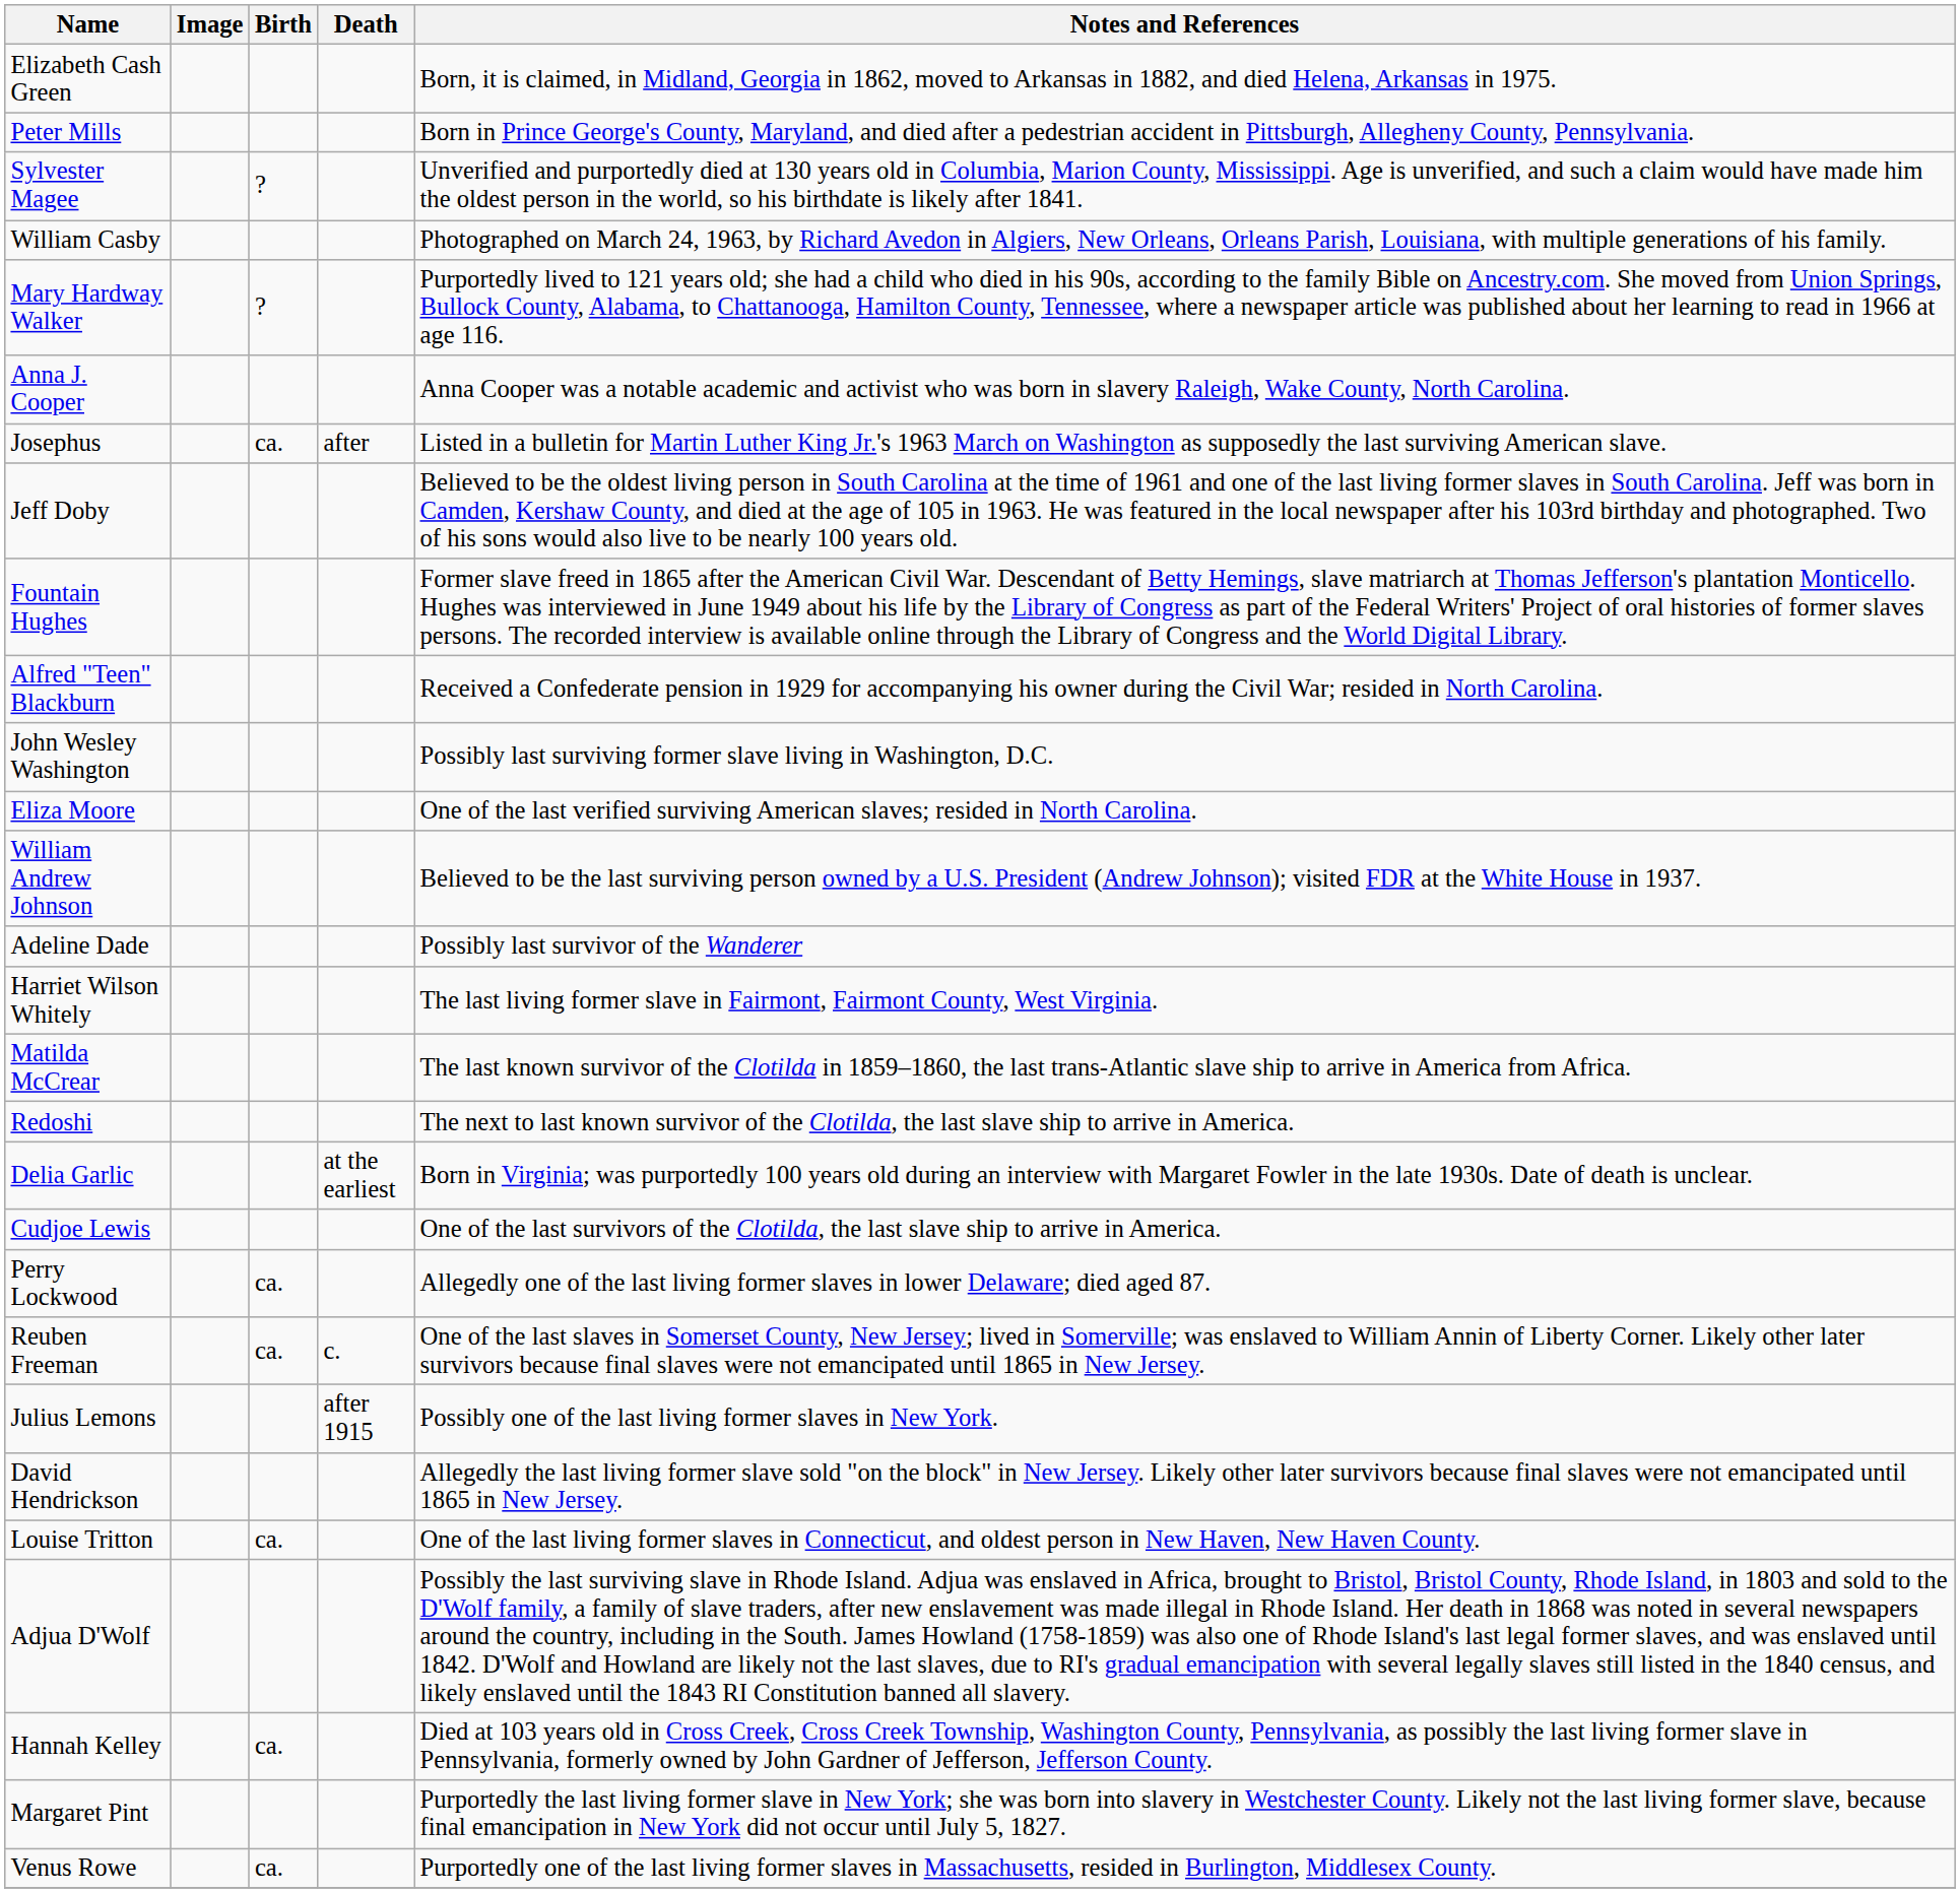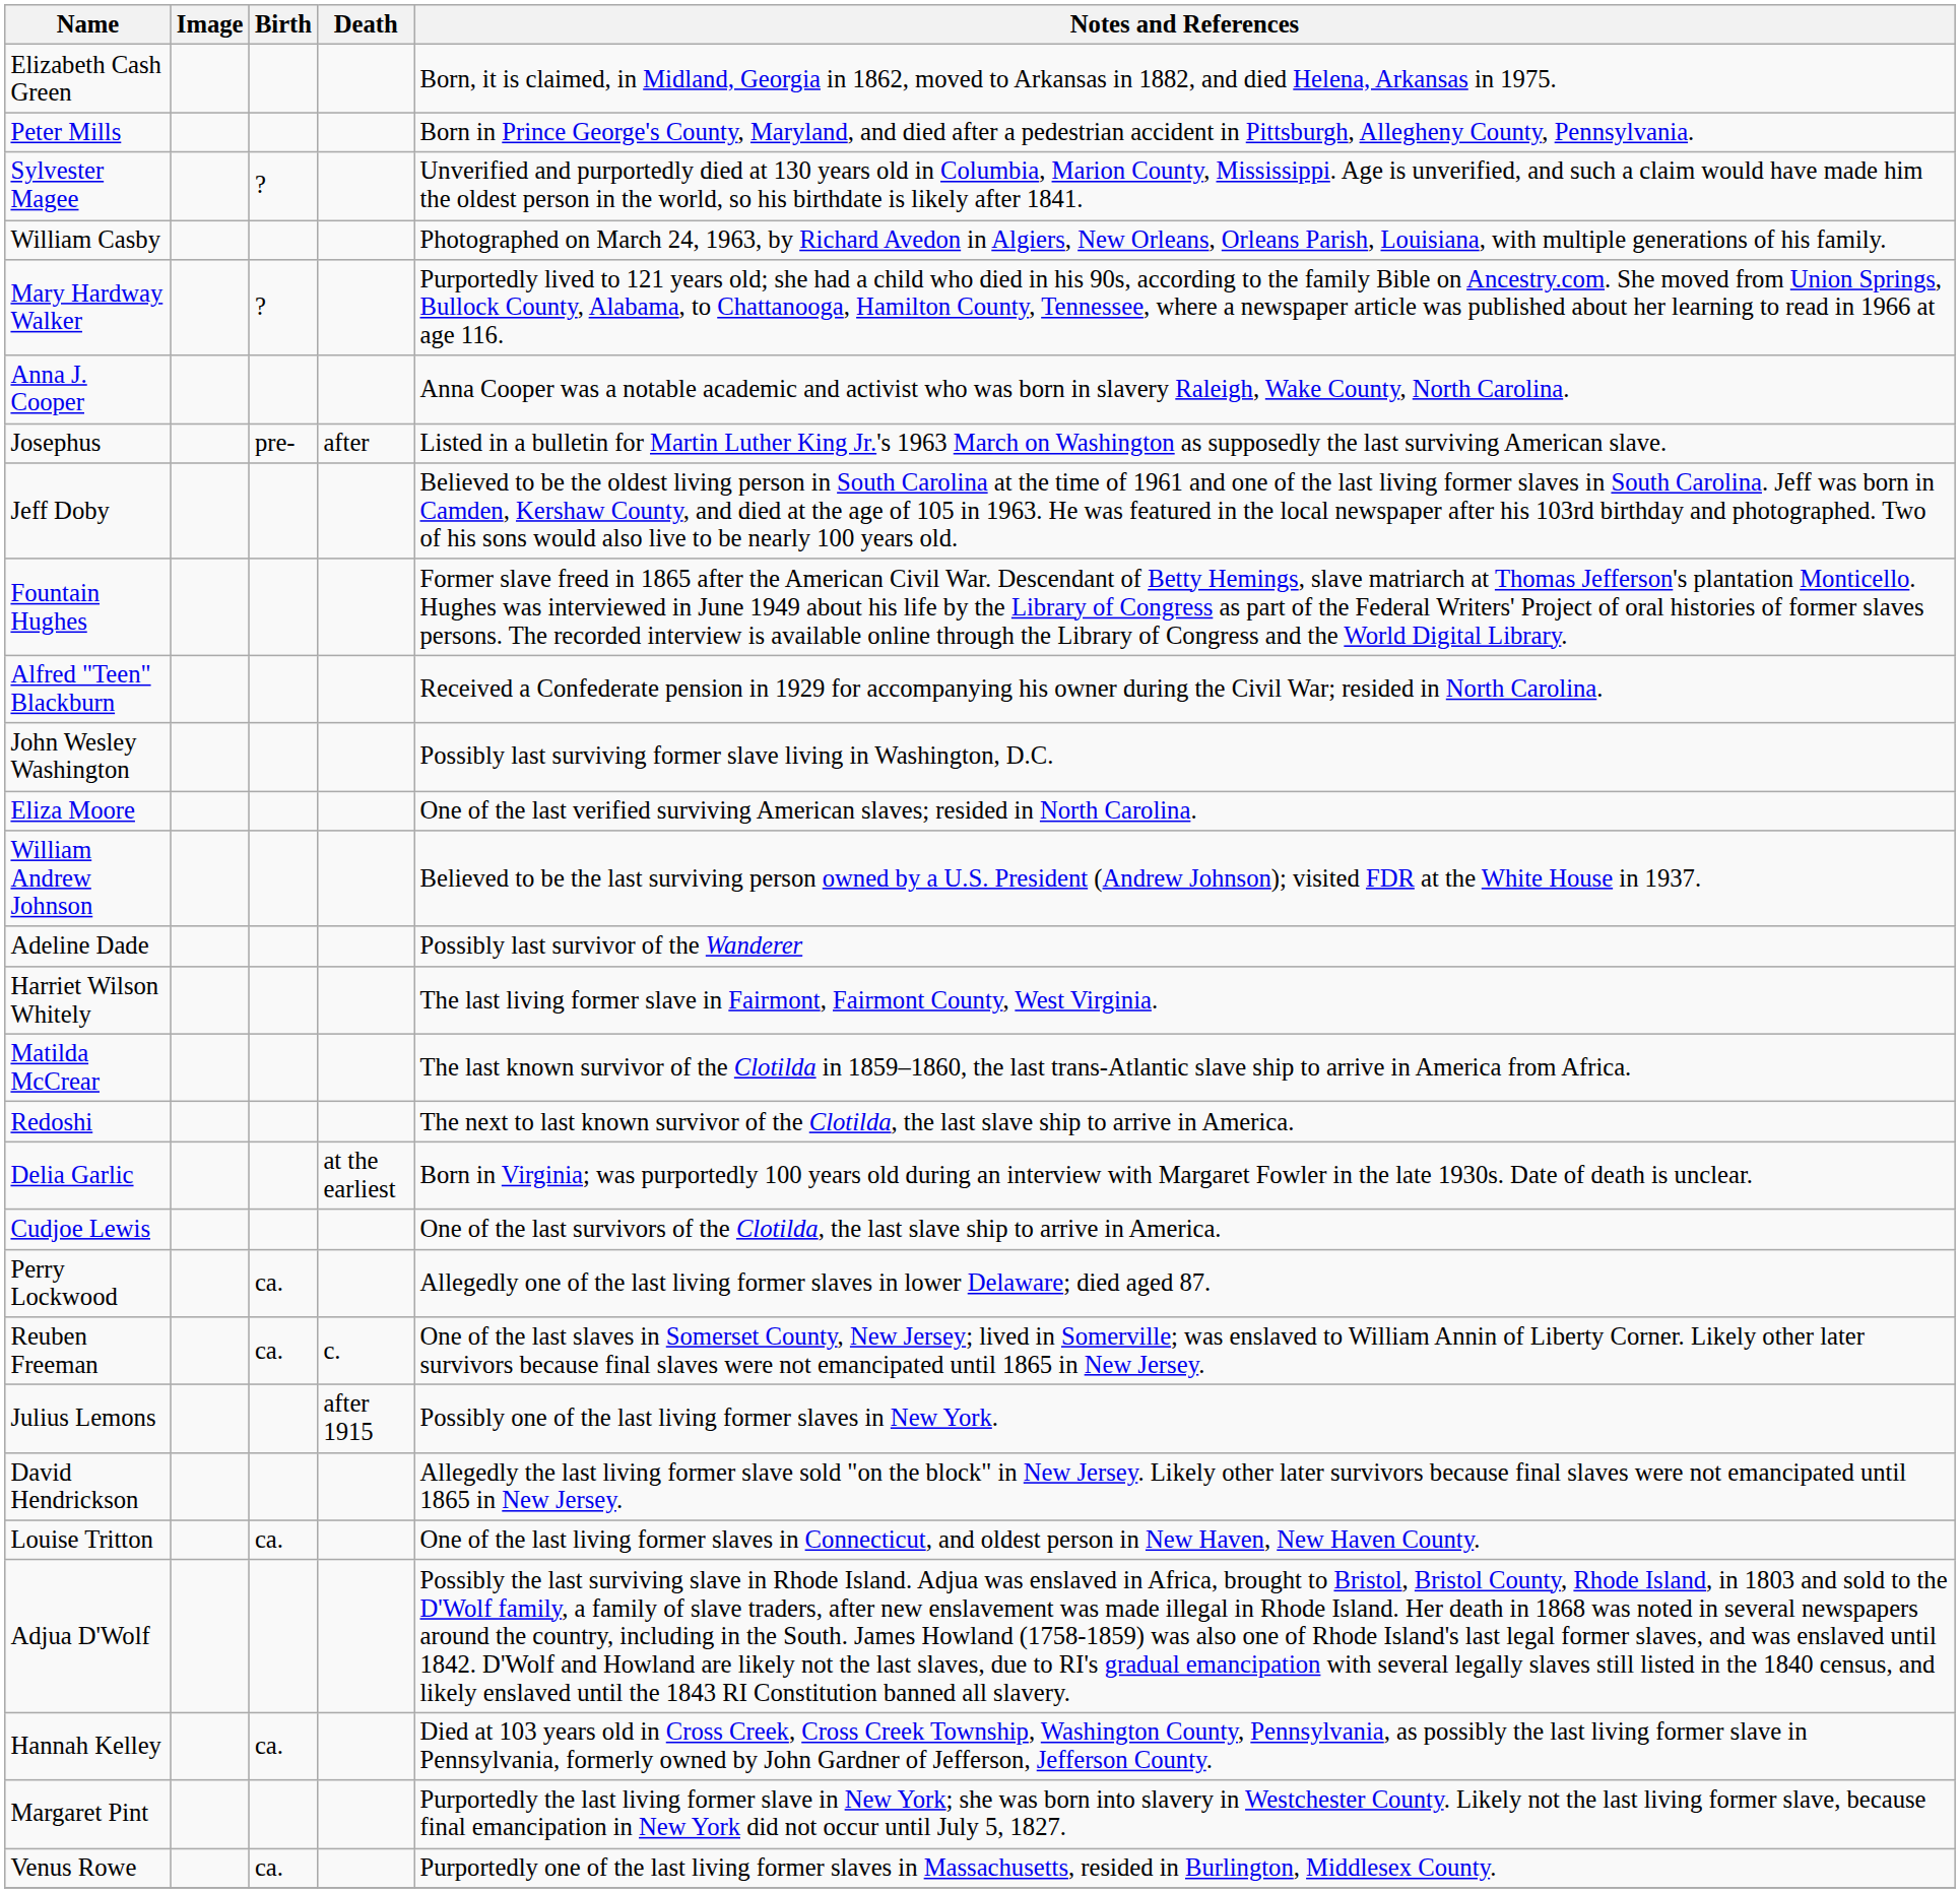 <table class="wikitable sortable">
 <tr>
 <th>Name</th>
 <th class="unsortable" scope="col">Image</th>
 <th>Birth</th>
 <th>Death</th>
 <th>Notes and References</th>
 </tr>
 <tr>
 <td>Elizabeth Cash Green</td>
 <td></td>
 <td></td>
 <td></td>
 <td>Born, it is claimed, in <a href='#'>Midland, Georgia</a> in 1862, moved to Arkansas in 1882, and died <a href='#'>Helena, Arkansas</a> in 1975.</td>
 </tr>
 <tr>
 <td><a href='#'>Peter Mills</a></td>
 <td></td>
 <td></td>
 <td></td>
 <td>Born in <a href='#'>Prince George's County</a>, <a href='#'>Maryland</a>, and died after a pedestrian accident in <a href='#'>Pittsburgh</a>, <a href='#'>Allegheny County</a>, <a href='#'>Pennsylvania</a>.</td>
 </tr>
 <tr>
 <td><a href='#'>Sylvester Magee</a></td>
 <td></td>
 <td>?</td>
 <td></td>
 <td>Unverified and purportedly died at 130 years old in <a href='#'>Columbia</a>, <a href='#'>Marion County</a>, <a href='#'>Mississippi</a>. Age is unverified, and such a claim would have made him the oldest person in the world, so his birthdate is likely after 1841.</td>
 </tr>
 <tr>
 <td>William Casby</td>
 <td></td>
 <td></td>
 <td></td>
 <td>Photographed on March 24, 1963, by <a href='#'>Richard Avedon</a> in <a href='#'>Algiers</a>, <a href='#'>New Orleans</a>, <a href='#'>Orleans Parish</a>, <a href='#'>Louisiana</a>, with multiple generations of his family.</td>
 </tr>
 <tr>
 <td><a href='#'>Mary Hardway Walker</a></td>
 <td></td>
 <td>?</td>
 <td></td>
 <td>Purportedly lived to 121 years old; she had a child who died in his 90s, according to the family Bible on <a href='#'>Ancestry.com</a>. She moved from <a href='#'>Union Springs</a>, <a href='#'>Bullock County</a>, <a href='#'>Alabama</a>, to <a href='#'>Chattanooga</a>, <a href='#'>Hamilton County</a>, <a href='#'>Tennessee</a>, where a newspaper article was published about her learning to read in 1966 at age 116.</td>
 </tr>
 <tr>
 <td><a href='#'>Anna J. Cooper</a></td>
 <td></td>
 <td></td>
 <td></td>
 <td>Anna Cooper was a notable academic and activist who was born in slavery <a href='#'>Raleigh</a>, <a href='#'>Wake County</a>, <a href='#'>North Carolina</a>.</td>
 </tr>
 <tr>
 <td>Josephus</td>
 <td></td>
-<td>ca. </td>
+<td>pre-</td>
 <td>after </td>
 <td>Listed in a bulletin for <a href='#'>Martin Luther King Jr.</a>'s 1963 <a href='#'>March on Washington</a> as supposedly the last surviving American slave.</td>
 </tr>
 <tr>
 <td>Jeff Doby</td>
 <td></td>
 <td></td>
 <td></td>
 <td>Believed to be the oldest living person in <a href='#'>South Carolina</a> at the time of 1961 and one of the last living former slaves in <a href='#'>South Carolina</a>. Jeff was born in <a href='#'>Camden</a>, <a href='#'>Kershaw County</a>, and died at the age of 105 in 1963. He was featured in the local newspaper after his 103rd birthday and photographed. Two of his sons would also live to be nearly 100 years old.</td>
 </tr>
 <tr>
 <td><a href='#'>Fountain Hughes</a></td>
 <td></td>
 <td></td>
 <td></td>
 <td>Former slave freed in 1865 after the American Civil War. Descendant of <a href='#'>Betty Hemings</a>, slave matriarch at <a href='#'>Thomas Jefferson</a>'s plantation <a href='#'>Monticello</a>. Hughes was interviewed in June 1949 about his life by the <a href='#'>Library of Congress</a> as part of the Federal Writers' Project of oral histories of former slaves persons. The recorded interview is available online through the Library of Congress and the <a href='#'>World Digital Library</a>.</td>
 </tr>
 <tr>
 <td><a href='#'>Alfred "Teen" Blackburn</a></td>
 <td></td>
 <td></td>
 <td></td>
 <td>Received a Confederate pension in 1929 for accompanying his owner during the Civil War; resided in <a href='#'>North Carolina</a>.</td>
 </tr>
 <tr>
 <td>John Wesley Washington</td>
 <td></td>
 <td></td>
 <td></td>
 <td>Possibly last surviving former slave living in Washington, D.C.</td>
 </tr>
 <tr>
 <td><a href='#'>Eliza Moore</a></td>
 <td></td>
 <td></td>
 <td></td>
 <td>One of the last verified surviving American slaves; resided in <a href='#'>North Carolina</a>.</td>
 </tr>
 <tr>
 <td><a href='#'>William Andrew Johnson</a></td>
 <td></td>
 <td></td>
 <td></td>
 <td>Believed to be the last surviving person <a href='#'>owned by a U.S. President</a> (<a href='#'>Andrew Johnson</a>); visited <a href='#'>FDR</a> at the <a href='#'>White House</a> in 1937.</td>
 </tr>
 <tr>
 <td>Adeline Dade</td>
 <td></td>
 <td></td>
 <td></td>
 <td>Possibly last survivor of the <em><a href='#'>Wanderer</a></em></td>
 </tr>
 <tr>
 <td>Harriet Wilson Whitely</td>
 <td></td>
 <td></td>
 <td></td>
 <td>The last living former slave in <a href='#'>Fairmont</a>, <a href='#'>Fairmont County</a>, <a href='#'>West Virginia</a>.</td>
 </tr>
 <tr>
 <td><a href='#'>Matilda McCrear</a></td>
 <td></td>
 <td></td>
 <td></td>
 <td>The last known survivor of the <em><a href='#'>Clotilda</a></em> in 1859–1860, the last trans-Atlantic slave ship to arrive in America from Africa.</td>
 </tr>
 <tr>
 <td><a href='#'>Redoshi</a></td>
 <td></td>
 <td></td>
 <td></td>
 <td>The next to last known survivor of the <em><a href='#'>Clotilda</a></em>, the last slave ship to arrive in America.</td>
 </tr>
 <tr>
 <td><a href='#'>Delia Garlic</a></td>
 <td></td>
 <td></td>
 <td> at the earliest</td>
 <td>Born in <a href='#'>Virginia</a>; was purportedly 100 years old during an interview with Margaret Fowler in the late 1930s. Date of death is unclear.</td>
 </tr>
 <tr>
 <td><a href='#'>Cudjoe Lewis</a></td>
 <td></td>
 <td></td>
 <td></td>
 <td>One of the last survivors of the <em><a href='#'>Clotilda</a></em>, the last slave ship to arrive in America.</td>
 </tr>
 <tr>
 <td>Perry Lockwood</td>
 <td></td>
 <td>ca. </td>
 <td></td>
 <td>Allegedly one of the last living former slaves in lower <a href='#'>Delaware</a>; died aged 87.</td>
 </tr>
 <tr>
 <td>Reuben Freeman</td>
 <td></td>
 <td>ca. </td>
 <td>c. </td>
 <td>One of the last slaves in <a href='#'>Somerset County</a>, <a href='#'>New Jersey</a>; lived in <a href='#'>Somerville</a>; was enslaved to William Annin of Liberty Corner. Likely other later survivors because final slaves were not emancipated until 1865 in <a href='#'>New Jersey</a>.</td>
 </tr>
 <tr>
 <td>Julius Lemons</td>
 <td></td>
 <td></td>
 <td>after 1915</td>
 <td>Possibly one of the last living former slaves in <a href='#'>New York</a>.</td>
 </tr>
 <tr>
 <td>David Hendrickson</td>
 <td></td>
 <td></td>
 <td></td>
 <td>Allegedly the last living former slave sold "on the block" in <a href='#'>New Jersey</a>. Likely other later survivors because final slaves were not emancipated until 1865 in <a href='#'>New Jersey</a>.</td>
 </tr>
 <tr>
 <td>Louise Tritton</td>
 <td></td>
 <td>ca. </td>
 <td></td>
 <td>One of the last living former slaves in <a href='#'>Connecticut</a>, and oldest person in <a href='#'>New Haven</a>, <a href='#'>New Haven County</a>.</td>
 </tr>
 <tr>
 <td>Adjua D'Wolf</td>
 <td></td>
 <td></td>
 <td></td>
 <td>Possibly the last surviving slave in Rhode Island. Adjua was enslaved in Africa, brought to <a href='#'>Bristol</a>, <a href='#'>Bristol County</a>, <a href='#'>Rhode Island</a>, in 1803 and sold to the <a href='#'>D'Wolf family</a>, a family of slave traders, after new enslavement was made illegal in Rhode Island. Her death in 1868 was noted in several newspapers around the country, including in the South. James Howland (1758-1859) was also one of Rhode Island's last legal former slaves, and was enslaved until 1842. D'Wolf and Howland are likely not the last slaves, due to RI's <a href='#'>gradual emancipation</a> with several legally slaves still listed in the 1840 census, and likely enslaved until the 1843 RI Constitution banned all slavery.</td>
 </tr>
 <tr>
 <td>Hannah Kelley</td>
 <td></td>
 <td>ca. </td>
 <td></td>
 <td>Died at 103 years old in <a href='#'>Cross Creek</a>, <a href='#'>Cross Creek Township</a>, <a href='#'>Washington County</a>, <a href='#'>Pennsylvania</a>, as possibly the last living former slave in Pennsylvania, formerly owned by John Gardner of Jefferson, <a href='#'>Jefferson County</a>.</td>
 </tr>
 <tr>
 <td>Margaret Pint</td>
 <td></td>
 <td></td>
 <td></td>
 <td>Purportedly the last living former slave in <a href='#'>New York</a>; she was born into slavery in <a href='#'>Westchester County</a>. Likely not the last living former slave, because final emancipation in <a href='#'>New York</a> did not occur until July 5, 1827.</td>
 </tr>
 <tr>
 <td>Venus Rowe</td>
 <td></td>
 <td>ca. </td>
 <td></td>
 <td>Purportedly one of the last living former slaves in <a href='#'>Massachusetts</a>, resided in <a href='#'>Burlington</a>, <a href='#'>Middlesex County</a>.</td>
 </tr>
 <tr>
 </tr>
 </table>
